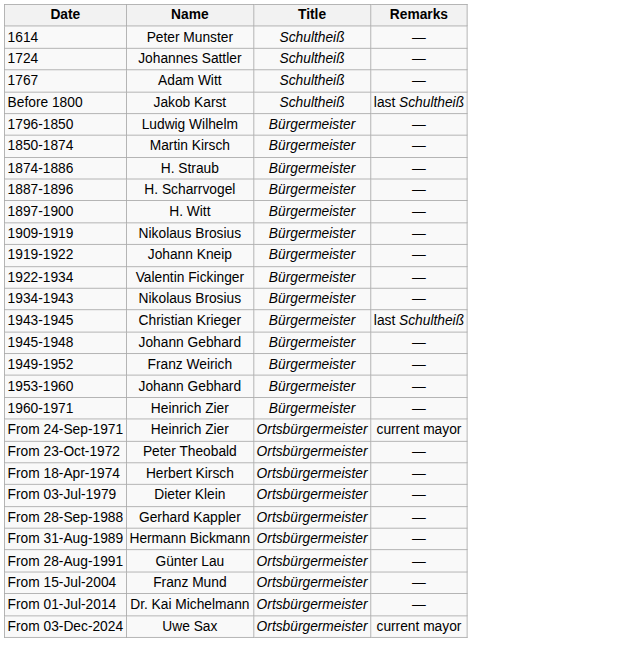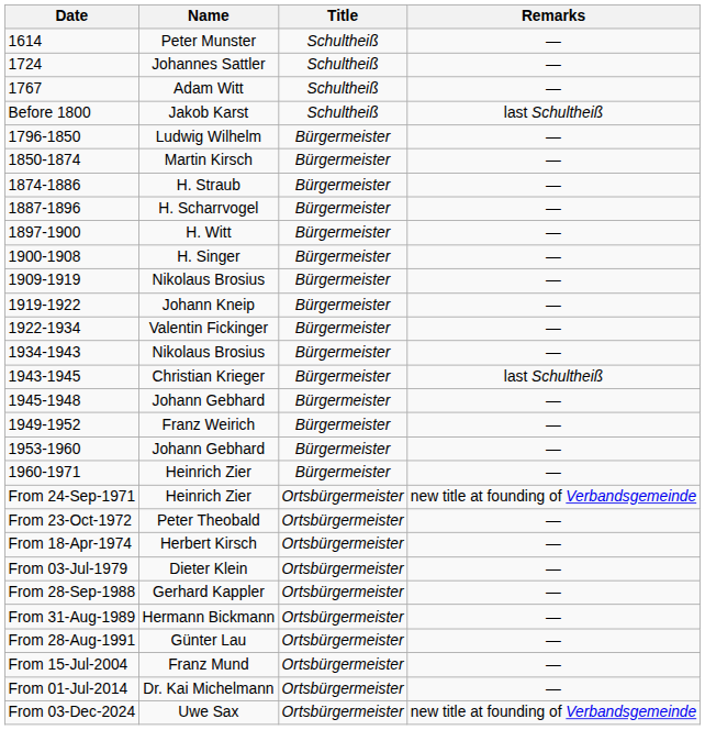 <table class="wikitable">
 <tr>
 <th align="center">Date</th>
 <th>Name</th>
 <th>Title</th>
 <th>Remarks</th>
 </tr>
 <tr>
 <td class="bgcolor5">1614</td>
 <td align="center">Peter Munster</td>
 <td align="center"><em>Schultheiß</em></td>
 <td align="center">—</td>
 </tr>
 <tr>
 <td class="bgcolor5">1724</td>
 <td align="center">Johannes Sattler</td>
 <td align="center"><em>Schultheiß</em></td>
 <td align="center">—</td>
 </tr>
 <tr>
 <td class="bgcolor5">1767</td>
 <td align="center">Adam Witt</td>
 <td align="center"><em>Schultheiß</em></td>
 <td align="center">—</td>
 </tr>
 <tr>
 <td class="bgcolor5">Before 1800</td>
 <td align="center">Jakob Karst</td>
 <td align="center"><em>Schultheiß</em></td>
 <td align="center">last <em>Schultheiß</em></td>
 </tr>
 <tr>
 <td class="bgcolor5">1796-1850</td>
 <td align="center">Ludwig Wilhelm</td>
 <td align="center"><em>Bürgermeister</em></td>
 <td align="center">—</td>
 </tr>
 <tr>
 <td class="bgcolor5">1850-1874</td>
 <td align="center">Martin Kirsch</td>
 <td align="center"><em>Bürgermeister</em></td>
 <td align="center">—</td>
 </tr>
 <tr>
 <td class="bgcolor5">1874-1886</td>
 <td align="center">H. Straub</td>
 <td align="center"><em>Bürgermeister</em></td>
 <td align="center">—</td>
 </tr>
 <tr>
 <td class="bgcolor5">1887-1896</td>
 <td align="center">H. Scharrvogel</td>
 <td align="center"><em>Bürgermeister</em></td>
 <td align="center">—</td>
 </tr>
 <tr>
 <td class="bgcolor5">1897-1900</td>
 <td align="center">H. Witt</td>
 <td align="center"><em>Bürgermeister</em></td>
 <td align="center">—</td>
 </tr>
 <tr>
+<td class="bgcolor5">1900-1908</td>
+<td align="center">H. Singer</td>
+<td align="center"><em>Bürgermeister</em></td>
+<td align="center">—</td>
+</tr>
+<tr>
 <td class="bgcolor5">1909-1919</td>
 <td align="center">Nikolaus Brosius</td>
 <td align="center"><em>Bürgermeister</em></td>
 <td align="center">—</td>
 </tr>
 <tr>
 <td class="bgcolor5">1919-1922</td>
 <td align="center">Johann Kneip</td>
 <td align="center"><em>Bürgermeister</em></td>
 <td align="center">—</td>
 </tr>
 <tr>
 <td class="bgcolor5">1922-1934</td>
 <td align="center">Valentin Fickinger</td>
 <td align="center"><em>Bürgermeister</em></td>
 <td align="center">—</td>
 </tr>
 <tr>
 <td class="bgcolor5">1934-1943</td>
 <td align="center">Nikolaus Brosius</td>
 <td align="center"><em>Bürgermeister</em></td>
 <td align="center">—</td>
 </tr>
 <tr>
 <td class="bgcolor5">1943-1945</td>
 <td align="center">Christian Krieger</td>
 <td align="center"><em>Bürgermeister</em></td>
 <td align="center">last <em>Schultheiß</em></td>
 </tr>
 <tr>
 <td class="bgcolor5">1945-1948</td>
 <td align="center">Johann Gebhard</td>
 <td align="center"><em>Bürgermeister</em></td>
 <td align="center">—</td>
 </tr>
 <tr>
 <td class="bgcolor5">1949-1952</td>
 <td align="center">Franz Weirich</td>
 <td align="center"><em>Bürgermeister</em></td>
 <td align="center">—</td>
 </tr>
 <tr>
 <td class="bgcolor5">1953-1960</td>
 <td align="center">Johann Gebhard</td>
 <td align="center"><em>Bürgermeister</em></td>
 <td align="center">—</td>
 </tr>
 <tr>
 <td class="bgcolor5">1960-1971</td>
 <td align="center">Heinrich Zier</td>
 <td align="center"><em>Bürgermeister</em></td>
 <td align="center">—</td>
 </tr>
 <tr>
 <td class="bgcolor5">From 24-Sep-1971</td>
 <td align="center">Heinrich Zier</td>
 <td align="center"><em>Ortsbürgermeister</em></td>
-<td align="center">current mayor</td>
+<td align="center">new title at founding of <em><a href='#'>Verbandsgemeinde</a></em></td>
 </tr>
 <tr>
 <td class="bgcolor5">From 23-Oct-1972</td>
 <td align="center">Peter Theobald</td>
 <td align="center"><em>Ortsbürgermeister</em></td>
 <td align="center">—</td>
 </tr>
 <tr>
 <td class="bgcolor5">From 18-Apr-1974</td>
 <td align="center">Herbert Kirsch</td>
 <td align="center"><em>Ortsbürgermeister</em></td>
 <td align="center">—</td>
 </tr>
 <tr>
 <td class="bgcolor5">From 03-Jul-1979</td>
 <td align="center">Dieter Klein</td>
 <td align="center"><em>Ortsbürgermeister</em></td>
 <td align="center">—</td>
 </tr>
 <tr>
 <td class="bgcolor5">From 28-Sep-1988</td>
 <td align="center">Gerhard Kappler</td>
 <td align="center"><em>Ortsbürgermeister</em></td>
 <td align="center">—</td>
 </tr>
 <tr>
 <td class="bgcolor5">From 31-Aug-1989</td>
 <td align="center">Hermann Bickmann</td>
 <td align="center"><em>Ortsbürgermeister</em></td>
 <td align="center">—</td>
 </tr>
 <tr>
 <td class="bgcolor5">From 28-Aug-1991</td>
 <td align="center">Günter Lau</td>
 <td align="center"><em>Ortsbürgermeister</em></td>
 <td align="center">—</td>
 </tr>
 <tr>
 <td class="bgcolor5">From 15-Jul-2004</td>
 <td align="center">Franz Mund</td>
 <td align="center"><em>Ortsbürgermeister</em></td>
 <td align="center">—</td>
 </tr>
 <tr>
 <td class="bgcolor5">From 01-Jul-2014</td>
 <td align="center">Dr. Kai Michelmann</td>
 <td align="center"><em>Ortsbürgermeister</em></td>
 <td align="center">—</td>
 </tr>
 <tr>
 <td class="bgcolor5">From 03-Dec-2024</td>
 <td align="center">Uwe Sax</td>
 <td align="center"><em>Ortsbürgermeister</em></td>
-<td align="center">current mayor</td>
+<td align="center">new title at founding of <em><a href='#'>Verbandsgemeinde</a></em></td>
 </tr>
 </table>
